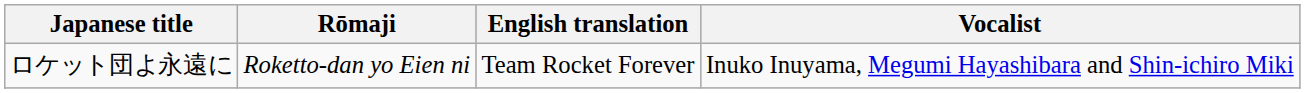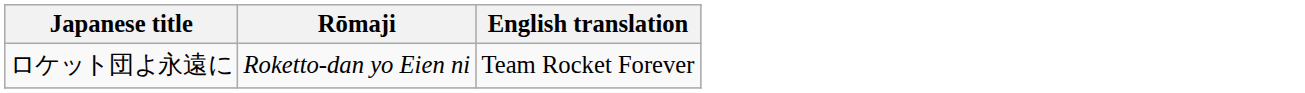 <table class="wikitable">
 <tr>
 <th>Japanese title</th>
 <th>Rōmaji</th>
 <th>English translation</th>
-<th>Vocalist</th>
 </tr>
 <tr>
 <td>ロケット団よ永遠に</td>
 <td><em>Roketto-dan yo Eien ni</em></td>
 <td>Team Rocket Forever</td>
-<td>Inuko Inuyama, <a href='#'>Megumi Hayashibara</a> and <a href='#'>Shin-ichiro Miki</a></td>
 </tr>
 </table>
